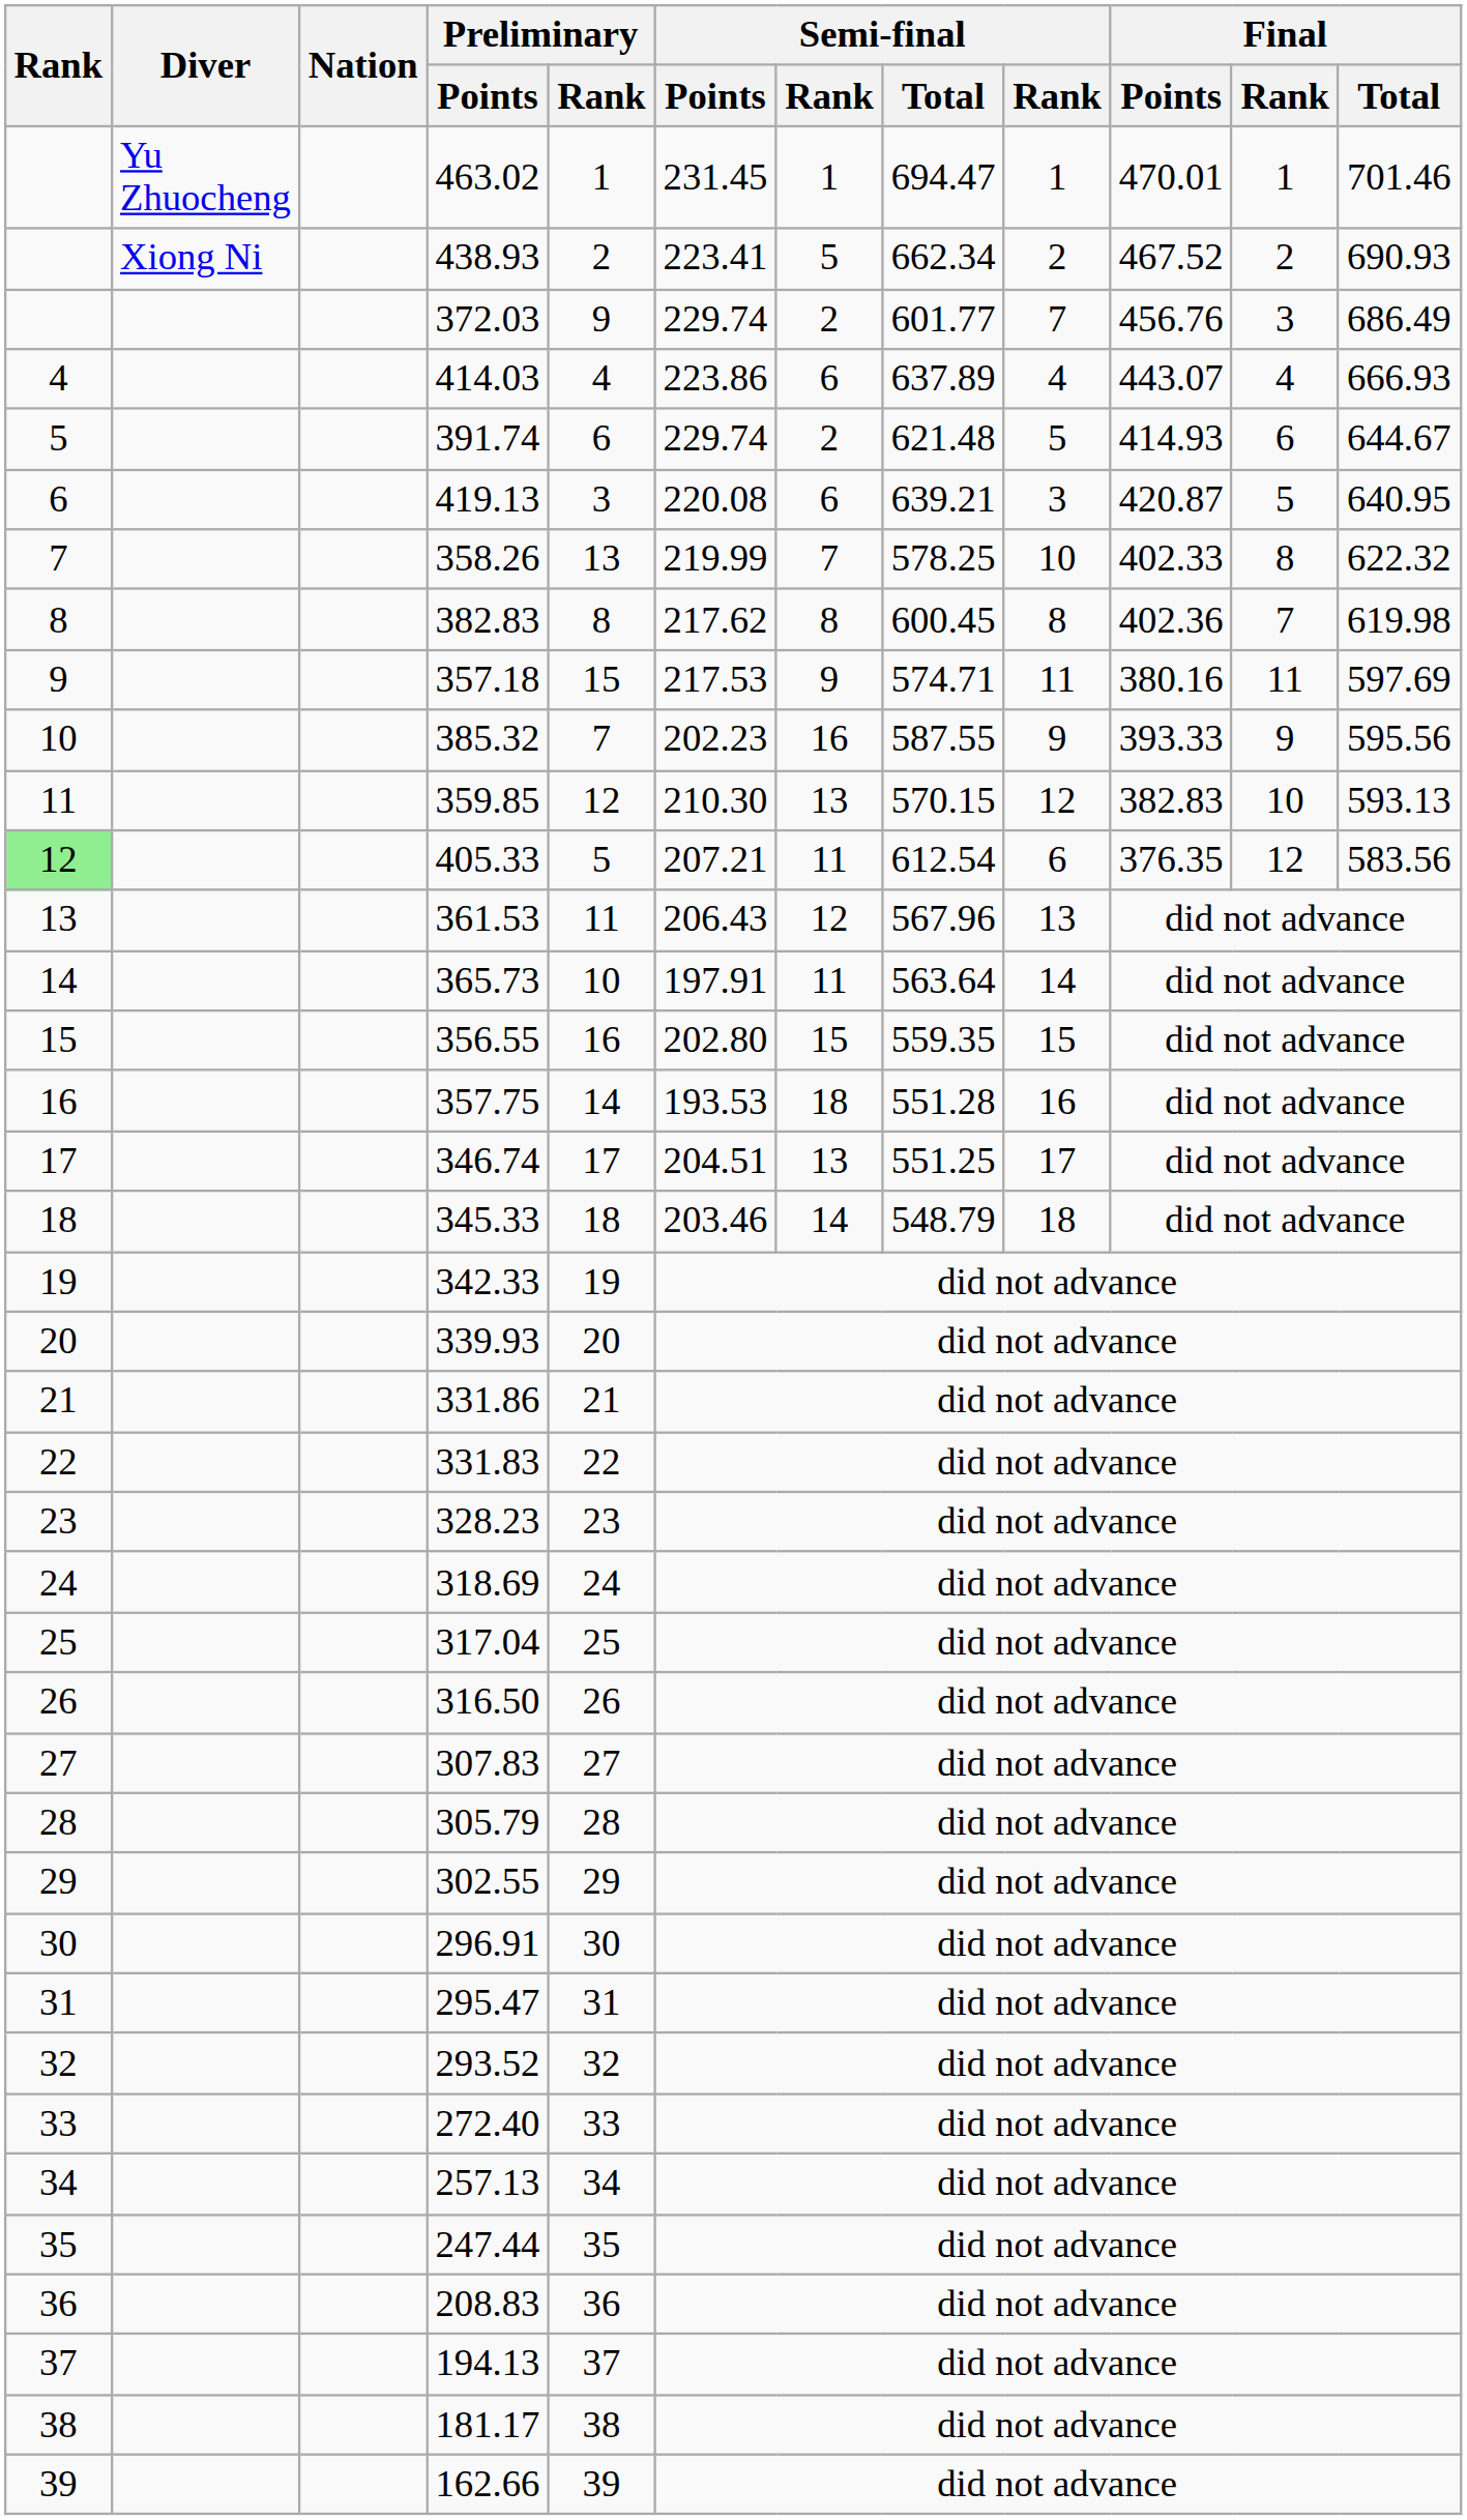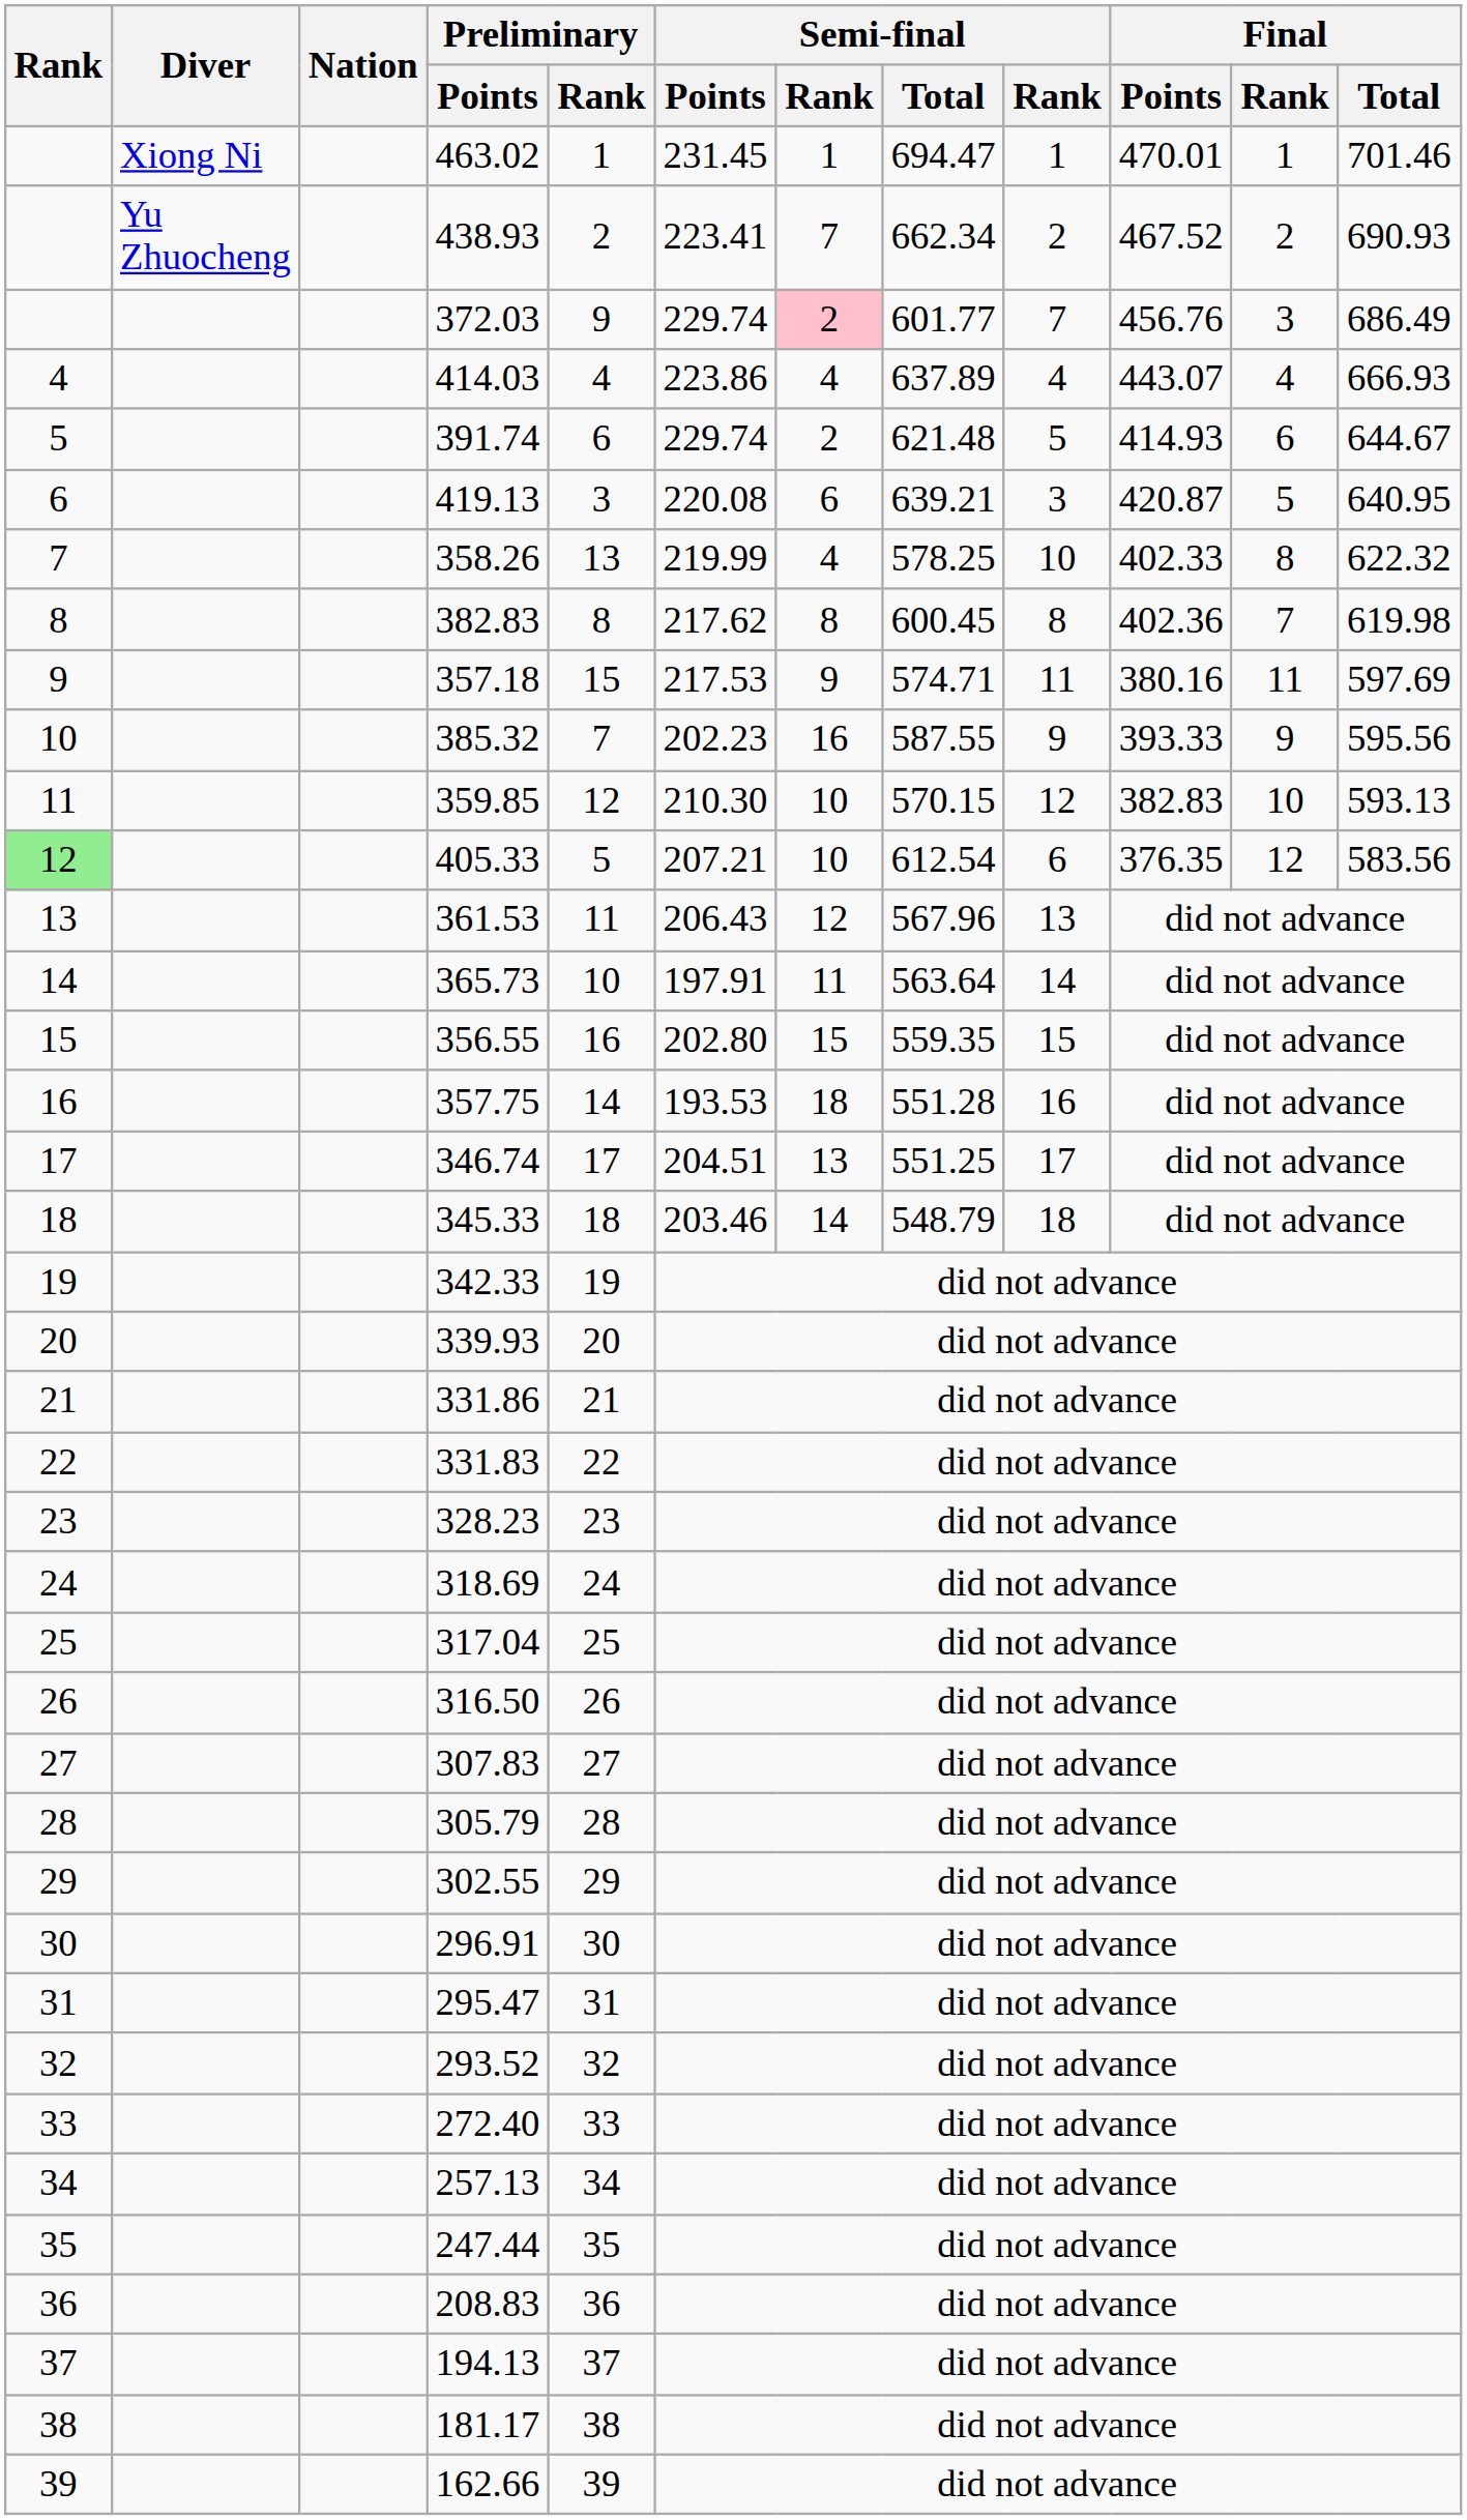 <table class="wikitable sortable" style="text-align:center;">
 <tr>
 <th rowspan=2>Rank</th>
 <th rowspan=2>Diver</th>
 <th rowspan=2>Nation</th>
 <th colspan=2>Preliminary</th>
 <th colspan=4>Semi-final</th>
 <th colspan=3>Final</th>
 </tr>
 <tr>
 <th>Points</th>
 <th>Rank</th>
 <th>Points</th>
 <th>Rank</th>
 <th>Total</th>
 <th>Rank</th>
 <th>Points</th>
 <th>Rank</th>
 <th>Total</th>
 </tr>
 <tr>
 <td></td>
-<td align=left><a href='#'>Yu Zhuocheng</a></td>
+<td align=left><a href='#'>Xiong Ni</a></td>
 <td align=left></td>
 <td>463.02</td>
 <td>1</td>
 <td>231.45</td>
 <td>1</td>
 <td>694.47</td>
 <td>1</td>
 <td>470.01</td>
 <td>1</td>
 <td>701.46</td>
 </tr>
 <tr>
 <td></td>
-<td align=left><a href='#'>Xiong Ni</a></td>
+<td align=left><a href='#'>Yu Zhuocheng</a></td>
 <td align=left></td>
 <td>438.93</td>
 <td>2</td>
 <td>223.41</td>
-<td>5</td>
+<td>7</td>
 <td>662.34</td>
 <td>2</td>
 <td>467.52</td>
 <td>2</td>
 <td>690.93</td>
 </tr>
 <tr>
 <td></td>
 <td align=left></td>
 <td align=left></td>
 <td>372.03</td>
 <td>9</td>
 <td>229.74</td>
-<td>2</td>
+<td style="background: pink;">2</td>
 <td>601.77</td>
 <td>7</td>
 <td>456.76</td>
 <td>3</td>
 <td>686.49</td>
 </tr>
 <tr>
 <td>4</td>
 <td align=left></td>
 <td align=left></td>
 <td>414.03</td>
 <td>4</td>
 <td>223.86</td>
-<td>6</td>
+<td>4</td>
 <td>637.89</td>
 <td>4</td>
 <td>443.07</td>
 <td>4</td>
 <td>666.93</td>
 </tr>
 <tr>
 <td>5</td>
 <td align=left></td>
 <td align=left></td>
 <td>391.74</td>
 <td>6</td>
 <td>229.74</td>
 <td>2</td>
 <td>621.48</td>
 <td>5</td>
 <td>414.93</td>
 <td>6</td>
 <td>644.67</td>
 </tr>
 <tr>
 <td>6</td>
 <td align=left></td>
 <td align=left></td>
 <td>419.13</td>
 <td>3</td>
 <td>220.08</td>
 <td>6</td>
 <td>639.21</td>
 <td>3</td>
 <td>420.87</td>
 <td>5</td>
 <td>640.95</td>
 </tr>
 <tr>
 <td>7</td>
 <td align=left></td>
 <td align=left></td>
 <td>358.26</td>
 <td>13</td>
 <td>219.99</td>
-<td>7</td>
+<td>4</td>
 <td>578.25</td>
 <td>10</td>
 <td>402.33</td>
 <td>8</td>
 <td>622.32</td>
 </tr>
 <tr>
 <td>8</td>
 <td align=left></td>
 <td align=left></td>
 <td>382.83</td>
 <td>8</td>
 <td>217.62</td>
 <td>8</td>
 <td>600.45</td>
 <td>8</td>
 <td>402.36</td>
 <td>7</td>
 <td>619.98</td>
 </tr>
 <tr>
 <td>9</td>
 <td align=left></td>
 <td align=left></td>
 <td>357.18</td>
 <td>15</td>
 <td>217.53</td>
 <td>9</td>
 <td>574.71</td>
 <td>11</td>
 <td>380.16</td>
 <td>11</td>
 <td>597.69</td>
 </tr>
 <tr>
 <td>10</td>
 <td align=left></td>
 <td align=left></td>
 <td>385.32</td>
 <td>7</td>
 <td>202.23</td>
 <td>16</td>
 <td>587.55</td>
 <td>9</td>
 <td>393.33</td>
 <td>9</td>
 <td>595.56</td>
 </tr>
 <tr>
 <td>11</td>
 <td align=left></td>
 <td align=left></td>
 <td>359.85</td>
 <td>12</td>
 <td>210.30</td>
-<td>13</td>
+<td>10</td>
 <td>570.15</td>
 <td>12</td>
 <td>382.83</td>
 <td>10</td>
 <td>593.13</td>
 </tr>
 <tr>
 <td style="background: lightgreen;">12</td>
 <td align=left></td>
 <td align=left></td>
 <td>405.33</td>
 <td>5</td>
 <td>207.21</td>
-<td>11</td>
+<td>10</td>
 <td>612.54</td>
 <td>6</td>
 <td>376.35</td>
 <td>12</td>
 <td>583.56</td>
 </tr>
 <tr>
 <td>13</td>
 <td align=left></td>
 <td align=left></td>
 <td>361.53</td>
 <td>11</td>
 <td>206.43</td>
 <td>12</td>
 <td>567.96</td>
 <td>13</td>
 <td colspan=3>did not advance</td>
 </tr>
 <tr>
 <td>14</td>
 <td align=left></td>
 <td align=left></td>
 <td>365.73</td>
 <td>10</td>
 <td>197.91</td>
 <td>11</td>
 <td>563.64</td>
 <td>14</td>
 <td colspan=3>did not advance</td>
 </tr>
 <tr>
 <td>15</td>
 <td align=left></td>
 <td align=left></td>
 <td>356.55</td>
 <td>16</td>
 <td>202.80</td>
 <td>15</td>
 <td>559.35</td>
 <td>15</td>
 <td colspan=3>did not advance</td>
 </tr>
 <tr>
 <td>16</td>
 <td align=left></td>
 <td align=left></td>
 <td>357.75</td>
 <td>14</td>
 <td>193.53</td>
 <td>18</td>
 <td>551.28</td>
 <td>16</td>
 <td colspan=3>did not advance</td>
 </tr>
 <tr>
 <td>17</td>
 <td align=left></td>
 <td align=left></td>
 <td>346.74</td>
 <td>17</td>
 <td>204.51</td>
 <td>13</td>
 <td>551.25</td>
 <td>17</td>
 <td colspan=3>did not advance</td>
 </tr>
 <tr>
 <td>18</td>
 <td align=left></td>
 <td align=left></td>
 <td>345.33</td>
 <td>18</td>
 <td>203.46</td>
 <td>14</td>
 <td>548.79</td>
 <td>18</td>
 <td colspan=3>did not advance</td>
 </tr>
 <tr>
 <td>19</td>
 <td align=left></td>
 <td align=left></td>
 <td>342.33</td>
 <td>19</td>
 <td colspan=7>did not advance</td>
 </tr>
 <tr>
 <td>20</td>
 <td align=left></td>
 <td align=left></td>
 <td>339.93</td>
 <td>20</td>
 <td colspan=7>did not advance</td>
 </tr>
 <tr>
 <td>21</td>
 <td align=left></td>
 <td align=left></td>
 <td>331.86</td>
 <td>21</td>
 <td colspan=7>did not advance</td>
 </tr>
 <tr>
 <td>22</td>
 <td align=left></td>
 <td align=left></td>
 <td>331.83</td>
 <td>22</td>
 <td colspan=7>did not advance</td>
 </tr>
 <tr>
 <td>23</td>
 <td align=left></td>
 <td align=left></td>
 <td>328.23</td>
 <td>23</td>
 <td colspan=7>did not advance</td>
 </tr>
 <tr>
 <td>24</td>
 <td align=left></td>
 <td align=left></td>
 <td>318.69</td>
 <td>24</td>
 <td colspan=7>did not advance</td>
 </tr>
 <tr>
 <td>25</td>
 <td align=left></td>
 <td align=left></td>
 <td>317.04</td>
 <td>25</td>
 <td colspan=7>did not advance</td>
 </tr>
 <tr>
 <td>26</td>
 <td align=left></td>
 <td align=left></td>
 <td>316.50</td>
 <td>26</td>
 <td colspan=7>did not advance</td>
 </tr>
 <tr>
 <td>27</td>
 <td align=left></td>
 <td align=left></td>
 <td>307.83</td>
 <td>27</td>
 <td colspan=7>did not advance</td>
 </tr>
 <tr>
 <td>28</td>
 <td align=left></td>
 <td align=left></td>
 <td>305.79</td>
 <td>28</td>
 <td colspan=7>did not advance</td>
 </tr>
 <tr>
 <td>29</td>
 <td align=left></td>
 <td align=left></td>
 <td>302.55</td>
 <td>29</td>
 <td colspan=7>did not advance</td>
 </tr>
 <tr>
 <td>30</td>
 <td align=left></td>
 <td align=left></td>
 <td>296.91</td>
 <td>30</td>
 <td colspan=7>did not advance</td>
 </tr>
 <tr>
 <td>31</td>
 <td align=left></td>
 <td align=left></td>
 <td>295.47</td>
 <td>31</td>
 <td colspan=7>did not advance</td>
 </tr>
 <tr>
 <td>32</td>
 <td align=left></td>
 <td align=left></td>
 <td>293.52</td>
 <td>32</td>
 <td colspan=7>did not advance</td>
 </tr>
 <tr>
 <td>33</td>
 <td align=left></td>
 <td align=left></td>
 <td>272.40</td>
 <td>33</td>
 <td colspan=7>did not advance</td>
 </tr>
 <tr>
 <td>34</td>
 <td align=left></td>
 <td align=left></td>
 <td>257.13</td>
 <td>34</td>
 <td colspan=7>did not advance</td>
 </tr>
 <tr>
 <td>35</td>
 <td align=left></td>
 <td align=left></td>
 <td>247.44</td>
 <td>35</td>
 <td colspan=7>did not advance</td>
 </tr>
 <tr>
 <td>36</td>
 <td align=left></td>
 <td align=left></td>
 <td>208.83</td>
 <td>36</td>
 <td colspan=7>did not advance</td>
 </tr>
 <tr>
 <td>37</td>
 <td align=left></td>
 <td align=left></td>
 <td>194.13</td>
 <td>37</td>
 <td colspan=7>did not advance</td>
 </tr>
 <tr>
 <td>38</td>
 <td align=left></td>
 <td align=left></td>
 <td>181.17</td>
 <td>38</td>
 <td colspan=7>did not advance</td>
 </tr>
 <tr>
 <td>39</td>
 <td align=left></td>
 <td align=left></td>
 <td>162.66</td>
 <td>39</td>
 <td colspan=7>did not advance</td>
 </tr>
 </table>
